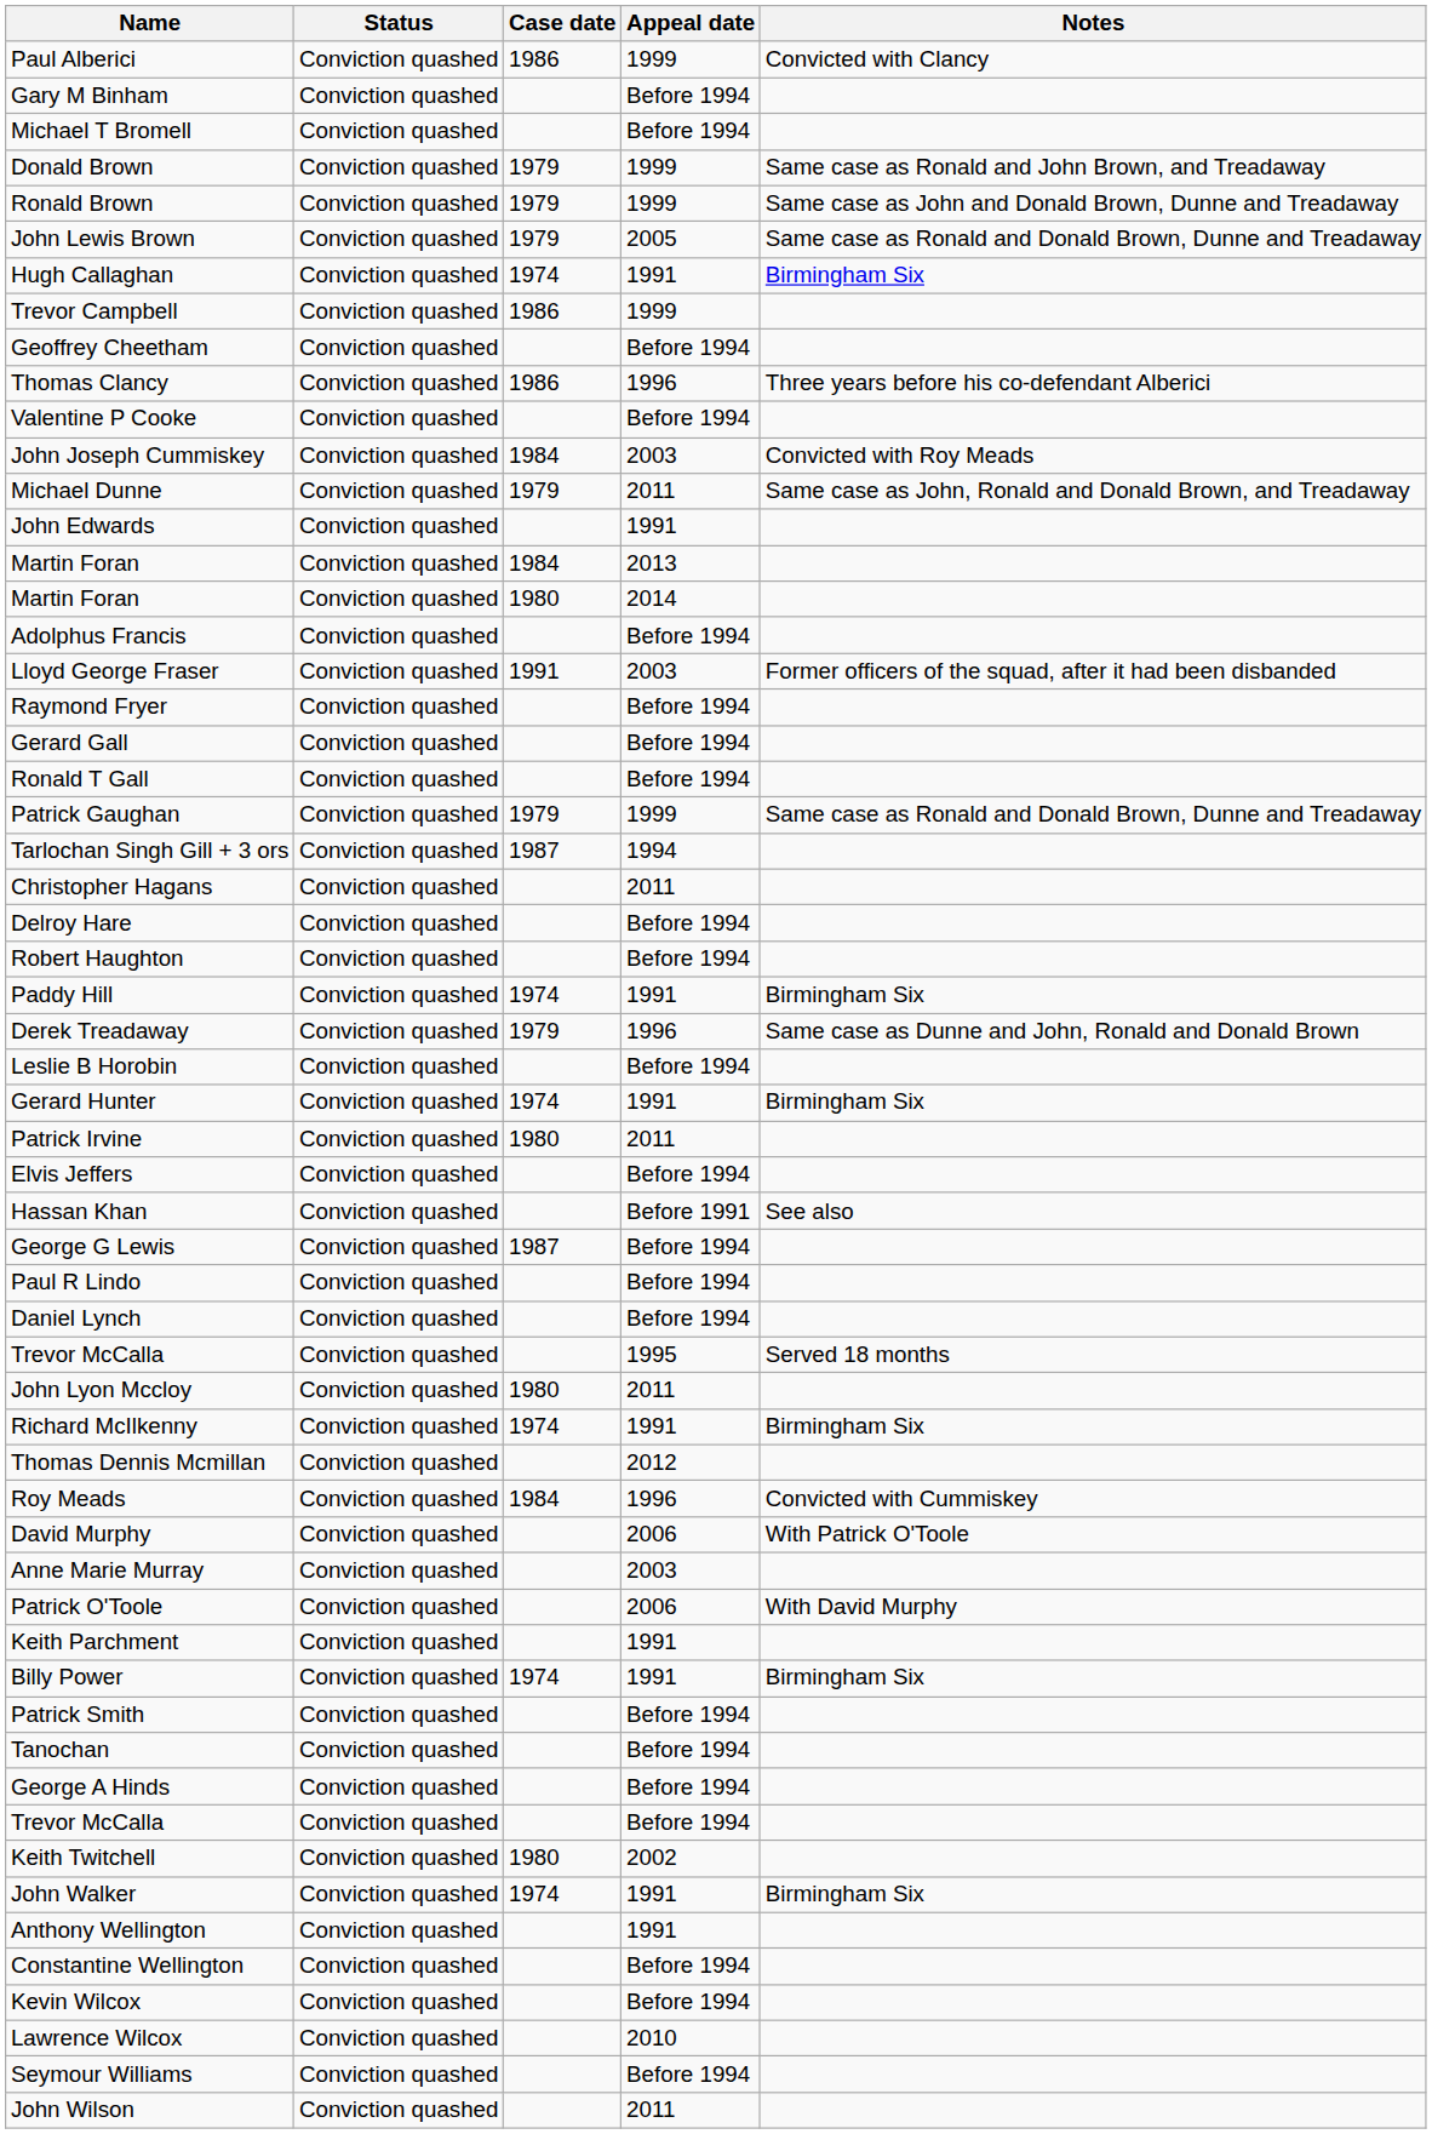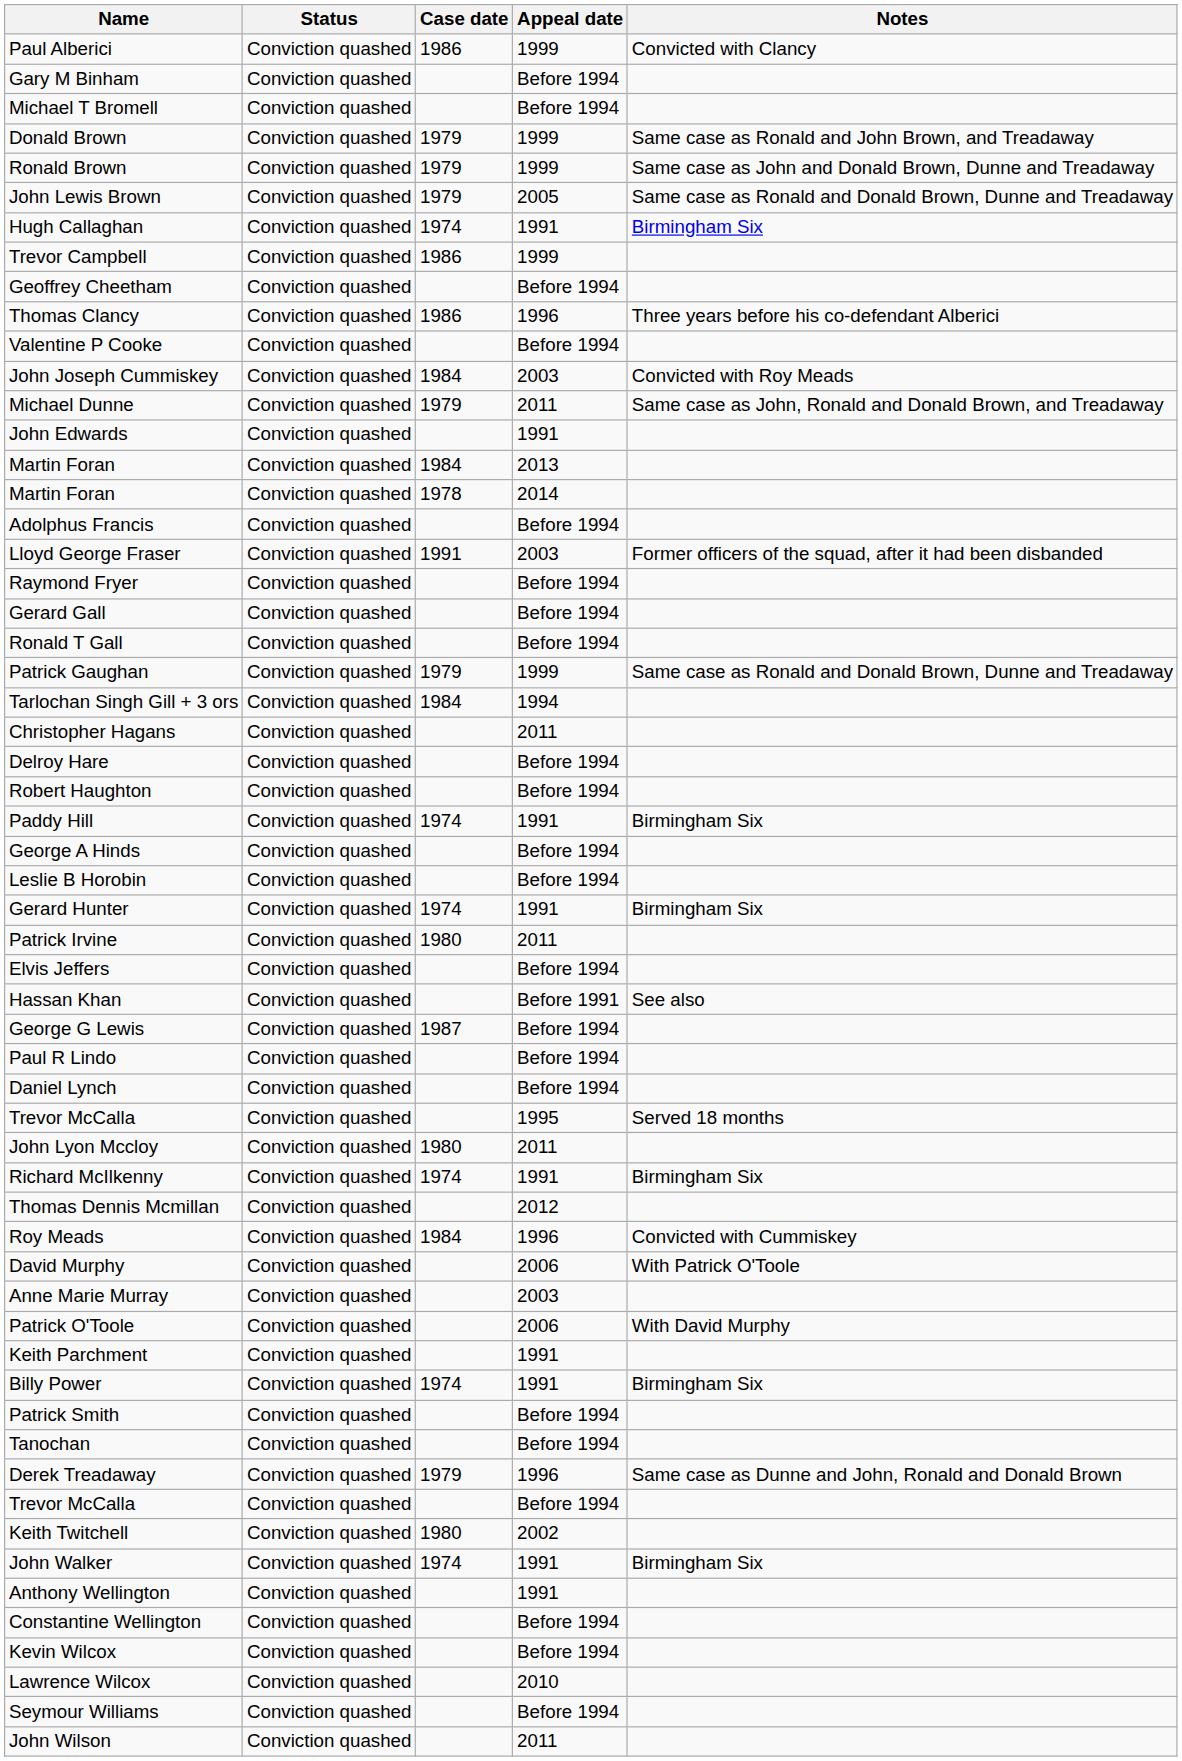 <table class="wikitable">
 <tr>
 <th>Name</th>
 <th>Status</th>
 <th>Case date</th>
 <th>Appeal date</th>
 <th>Notes</th>
 </tr>
 <tr>
 <td>Paul Alberici</td>
 <td>Conviction quashed</td>
 <td>1986</td>
 <td>1999</td>
 <td>Convicted with Clancy</td>
 </tr>
 <tr>
 <td>Gary M Binham</td>
 <td>Conviction quashed</td>
 <td></td>
 <td>Before 1994</td>
 <td></td>
 </tr>
 <tr>
 <td>Michael T Bromell</td>
 <td>Conviction quashed</td>
 <td></td>
 <td>Before 1994</td>
 <td></td>
 </tr>
 <tr>
 <td>Donald Brown</td>
 <td>Conviction quashed</td>
 <td>1979</td>
 <td>1999</td>
 <td>Same case as Ronald and John Brown, and Treadaway</td>
 </tr>
 <tr>
 <td>Ronald Brown</td>
 <td>Conviction quashed</td>
 <td>1979</td>
 <td>1999</td>
 <td>Same case as John and Donald Brown, Dunne and Treadaway</td>
 </tr>
 <tr>
 <td>John Lewis Brown</td>
 <td>Conviction quashed</td>
 <td>1979</td>
 <td>2005</td>
 <td>Same case as Ronald and Donald Brown, Dunne and Treadaway</td>
 </tr>
 <tr>
 <td>Hugh Callaghan</td>
 <td>Conviction quashed</td>
 <td>1974</td>
 <td>1991</td>
 <td><a href='#'>Birmingham Six</a></td>
 </tr>
 <tr>
 <td>Trevor Campbell</td>
 <td>Conviction quashed</td>
 <td>1986</td>
 <td>1999</td>
 <td></td>
 </tr>
 <tr>
 <td>Geoffrey Cheetham</td>
 <td>Conviction quashed</td>
 <td></td>
 <td>Before 1994</td>
 <td></td>
 </tr>
 <tr>
 <td>Thomas Clancy</td>
 <td>Conviction quashed</td>
 <td>1986</td>
 <td>1996</td>
 <td>Three years before his co-defendant Alberici</td>
 </tr>
 <tr>
 <td>Valentine P Cooke</td>
 <td>Conviction quashed</td>
 <td></td>
 <td>Before 1994</td>
 <td></td>
 </tr>
 <tr>
 <td>John Joseph Cummiskey</td>
 <td>Conviction quashed</td>
 <td>1984</td>
 <td>2003</td>
 <td>Convicted with Roy Meads</td>
 </tr>
 <tr>
 <td>Michael Dunne</td>
 <td>Conviction quashed</td>
 <td>1979</td>
 <td>2011</td>
 <td>Same case as John, Ronald and Donald Brown, and Treadaway</td>
 </tr>
 <tr>
 <td>John Edwards</td>
 <td>Conviction quashed</td>
 <td></td>
 <td>1991</td>
 <td></td>
 </tr>
 <tr>
 <td>Martin Foran</td>
 <td>Conviction quashed</td>
 <td>1984</td>
 <td>2013</td>
 <td></td>
 </tr>
 <tr>
 <td>Martin Foran</td>
 <td>Conviction quashed</td>
-<td>1980</td>
+<td>1978</td>
 <td>2014</td>
 <td></td>
 </tr>
 <tr>
 <td>Adolphus Francis</td>
 <td>Conviction quashed</td>
 <td></td>
 <td>Before 1994</td>
 <td></td>
 </tr>
 <tr>
 <td>Lloyd George Fraser</td>
 <td>Conviction quashed</td>
 <td>1991</td>
 <td>2003</td>
 <td>Former officers of the squad, after it had been disbanded</td>
 </tr>
 <tr>
 <td>Raymond Fryer</td>
 <td>Conviction quashed</td>
 <td></td>
 <td>Before 1994</td>
 <td></td>
 </tr>
 <tr>
 <td>Gerard Gall</td>
 <td>Conviction quashed</td>
 <td></td>
 <td>Before 1994</td>
 <td></td>
 </tr>
 <tr>
 <td>Ronald T Gall</td>
 <td>Conviction quashed</td>
 <td></td>
 <td>Before 1994</td>
 <td></td>
 </tr>
 <tr>
 <td>Patrick Gaughan</td>
 <td>Conviction quashed</td>
 <td>1979</td>
 <td>1999</td>
 <td>Same case as Ronald and Donald Brown, Dunne and Treadaway</td>
 </tr>
 <tr>
 <td>Tarlochan Singh Gill + 3 ors</td>
 <td>Conviction quashed</td>
-<td>1987</td>
+<td>1984</td>
 <td>1994</td>
 <td></td>
 </tr>
 <tr>
 <td>Christopher Hagans</td>
 <td>Conviction quashed</td>
 <td></td>
 <td>2011</td>
 <td></td>
 </tr>
 <tr>
 <td>Delroy Hare</td>
 <td>Conviction quashed</td>
 <td></td>
 <td>Before 1994</td>
 <td></td>
 </tr>
 <tr>
 <td>Robert Haughton</td>
 <td>Conviction quashed</td>
 <td></td>
 <td>Before 1994</td>
 <td></td>
 </tr>
 <tr>
 <td>Paddy Hill</td>
 <td>Conviction quashed</td>
 <td>1974</td>
 <td>1991</td>
 <td>Birmingham Six</td>
 </tr>
 <tr>
-<td>Derek Treadaway</td>
+<td>George A Hinds</td>
 <td>Conviction quashed</td>
-<td>1979</td>
-<td>1996</td>
-<td>Same case as Dunne and John, Ronald and Donald Brown</td>
+<td></td>
+<td>Before 1994</td>
+<td></td>
 </tr>
 <tr>
 <td>Leslie B Horobin</td>
 <td>Conviction quashed</td>
 <td></td>
 <td>Before 1994</td>
 <td></td>
 </tr>
 <tr>
 <td>Gerard Hunter</td>
 <td>Conviction quashed</td>
 <td>1974</td>
 <td>1991</td>
 <td>Birmingham Six</td>
 </tr>
 <tr>
 <td>Patrick Irvine</td>
 <td>Conviction quashed</td>
 <td>1980</td>
 <td>2011</td>
 <td></td>
 </tr>
 <tr>
 <td>Elvis Jeffers</td>
 <td>Conviction quashed</td>
 <td></td>
 <td>Before 1994</td>
 <td></td>
 </tr>
 <tr>
 <td>Hassan Khan</td>
 <td>Conviction quashed</td>
 <td></td>
 <td>Before 1991</td>
 <td>See also </td>
 </tr>
 <tr>
 <td>George G Lewis</td>
 <td>Conviction quashed</td>
 <td>1987</td>
 <td>Before 1994</td>
 <td></td>
 </tr>
 <tr>
 <td>Paul R Lindo</td>
 <td>Conviction quashed</td>
 <td></td>
 <td>Before 1994</td>
 <td></td>
 </tr>
 <tr>
 <td>Daniel Lynch</td>
 <td>Conviction quashed</td>
 <td></td>
 <td>Before 1994</td>
 <td></td>
 </tr>
 <tr>
 <td>Trevor McCalla</td>
 <td>Conviction quashed</td>
 <td></td>
 <td>1995</td>
 <td>Served 18  months</td>
 </tr>
 <tr>
 <td>John Lyon Mccloy</td>
 <td>Conviction quashed</td>
 <td>1980</td>
 <td>2011</td>
 <td></td>
 </tr>
 <tr>
 <td>Richard McIlkenny</td>
 <td>Conviction quashed</td>
 <td>1974</td>
 <td>1991</td>
 <td>Birmingham Six</td>
 </tr>
 <tr>
 <td>Thomas Dennis Mcmillan</td>
 <td>Conviction quashed</td>
 <td></td>
 <td>2012</td>
 <td></td>
 </tr>
 <tr>
 <td>Roy Meads</td>
 <td>Conviction quashed</td>
 <td>1984</td>
 <td>1996</td>
 <td>Convicted with Cummiskey</td>
 </tr>
 <tr>
 <td>David Murphy</td>
 <td>Conviction quashed</td>
 <td></td>
 <td>2006</td>
 <td>With Patrick O'Toole</td>
 </tr>
 <tr>
 <td>Anne Marie Murray</td>
 <td>Conviction quashed</td>
 <td></td>
 <td>2003</td>
 <td></td>
 </tr>
 <tr>
 <td>Patrick O'Toole</td>
 <td>Conviction quashed</td>
 <td></td>
 <td>2006</td>
 <td>With David Murphy</td>
 </tr>
 <tr>
 <td>Keith Parchment</td>
 <td>Conviction quashed</td>
 <td></td>
 <td>1991</td>
 <td></td>
 </tr>
 <tr>
 <td>Billy Power</td>
 <td>Conviction quashed</td>
 <td>1974</td>
 <td>1991</td>
 <td>Birmingham Six</td>
 </tr>
 <tr>
 <td>Patrick Smith</td>
 <td>Conviction quashed</td>
 <td></td>
 <td>Before 1994</td>
 <td></td>
 </tr>
 <tr>
 <td>Tanochan</td>
 <td>Conviction quashed</td>
 <td></td>
 <td>Before 1994</td>
 <td></td>
 </tr>
 <tr>
-<td>George A Hinds</td>
+<td>Derek Treadaway</td>
 <td>Conviction quashed</td>
-<td></td>
-<td>Before 1994</td>
-<td></td>
+<td>1979</td>
+<td>1996</td>
+<td>Same case as Dunne and John, Ronald and Donald Brown</td>
 </tr>
 <tr>
 <td>Trevor McCalla</td>
 <td>Conviction quashed</td>
 <td></td>
 <td>Before 1994</td>
 <td></td>
 </tr>
 <tr>
 <td>Keith Twitchell</td>
 <td>Conviction quashed</td>
 <td>1980</td>
 <td>2002</td>
 <td></td>
 </tr>
 <tr>
 <td>John Walker</td>
 <td>Conviction quashed</td>
 <td>1974</td>
 <td>1991</td>
 <td>Birmingham Six</td>
 </tr>
 <tr>
 <td>Anthony Wellington</td>
 <td>Conviction quashed</td>
 <td></td>
 <td>1991</td>
 <td></td>
 </tr>
 <tr>
 <td>Constantine Wellington</td>
 <td>Conviction quashed</td>
 <td></td>
 <td>Before 1994</td>
 <td></td>
 </tr>
 <tr>
 <td>Kevin Wilcox</td>
 <td>Conviction quashed</td>
 <td></td>
 <td>Before 1994</td>
 <td></td>
 </tr>
 <tr>
 <td>Lawrence Wilcox</td>
 <td>Conviction quashed</td>
 <td></td>
 <td>2010</td>
 <td></td>
 </tr>
 <tr>
 <td>Seymour Williams</td>
 <td>Conviction quashed</td>
 <td></td>
 <td>Before 1994</td>
 <td></td>
 </tr>
 <tr>
 <td>John Wilson</td>
 <td>Conviction quashed</td>
 <td></td>
 <td>2011</td>
 <td></td>
 </tr>
 </table>
